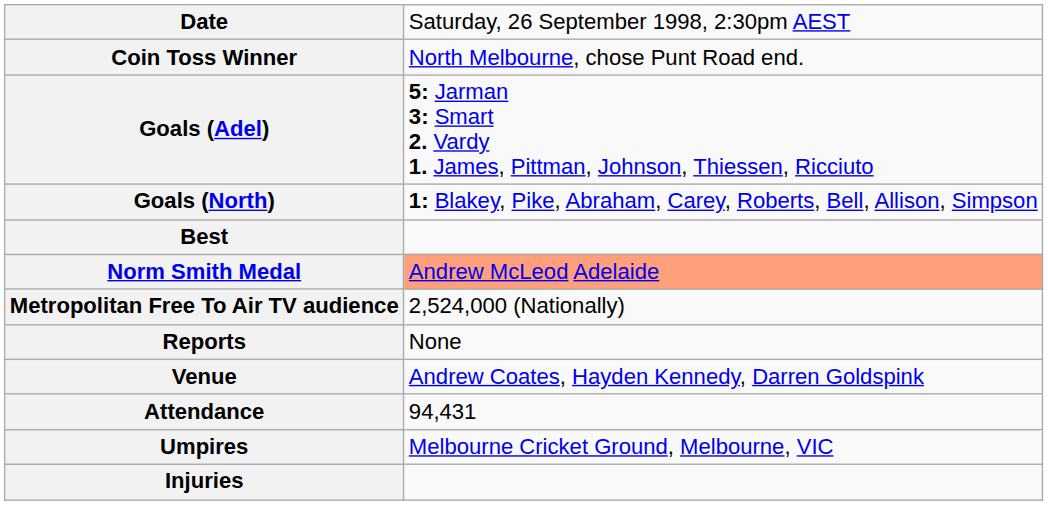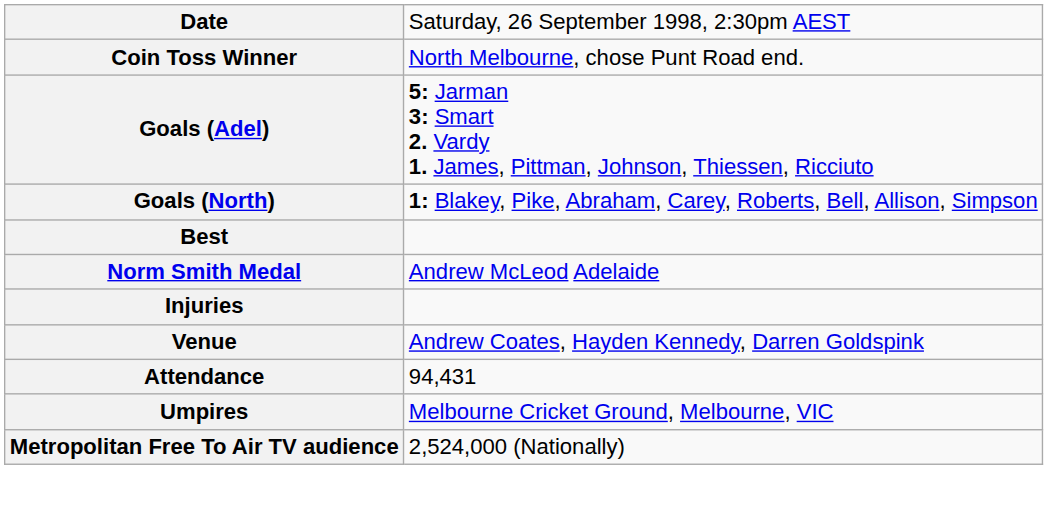 <table class="wikitable">
 <tr>
 <th>Date</th>
 <td>Saturday, 26 September 1998, 2:30pm <a href='#'>AEST</a></td>
 </tr>
 <tr>
 <th>Coin Toss Winner</th>
 <td><a href='#'>North Melbourne</a>, chose Punt Road end.</td>
 </tr>
 <tr>
 <th>Goals (<a href='#'>Adel</a>)</th>
 <td><strong>5:</strong> <a href='#'>Jarman</a><br><strong>3:</strong> <a href='#'>Smart</a><br><strong>2.</strong> <a href='#'>Vardy</a><br><strong>1.</strong> <a href='#'>James</a>, <a href='#'>Pittman</a>, <a href='#'>Johnson</a>, <a href='#'>Thiessen</a>, <a href='#'>Ricciuto</a></td>
 </tr>
 <tr>
 <th>Goals (<a href='#'>North</a>)</th>
 <td><strong>1:</strong> <a href='#'>Blakey</a>, <a href='#'>Pike</a>, <a href='#'>Abraham</a>, <a href='#'>Carey</a>, <a href='#'>Roberts</a>, <a href='#'>Bell</a>, <a href='#'>Allison</a>, <a href='#'>Simpson</a></td>
 </tr>
 <tr>
 <th>Best</th>
 <td></td>
 </tr>
 <tr>
 <th><a href='#'>Norm Smith Medal</a></th>
-<td style="background: lightsalmon;"><a href='#'>Andrew McLeod</a>  <a href='#'>Adelaide</a></td>
+<td><a href='#'>Andrew McLeod</a>  <a href='#'>Adelaide</a></td>
 </tr>
 <tr>
-<th>Metropolitan Free To Air TV audience</th>
-<td>2,524,000 (Nationally)</td>
-</tr>
-<tr>
-<th>Reports</th>
-<td>None</td>
+<th>Injuries</th>
+<td></td>
 </tr>
 <tr>
 <th>Venue</th>
 <td><a href='#'>Andrew Coates</a>, <a href='#'>Hayden Kennedy</a>, <a href='#'>Darren Goldspink</a></td>
 </tr>
 <tr>
 <th>Attendance</th>
 <td>94,431</td>
 </tr>
 <tr>
 <th>Umpires</th>
 <td><a href='#'>Melbourne Cricket Ground</a>, <a href='#'>Melbourne</a>, <a href='#'>VIC</a></td>
 </tr>
 <tr>
-<th>Injuries</th>
-<td></td>
+<th>Metropolitan Free To Air TV audience</th>
+<td>2,524,000 (Nationally)</td>
 </tr>
 </table>
